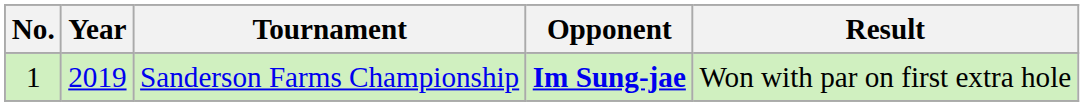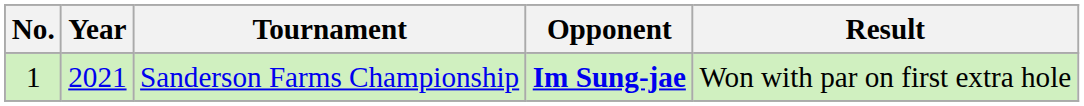 <table class="wikitable" style="font-size:95%;">
 <tr>
 <th>No.</th>
 <th>Year</th>
 <th>Tournament</th>
 <th>Opponent</th>
 <th>Result</th>
 </tr>
 <tr style="background:#D0F0C0;">
 <td align=center>1</td>
-<td><a href='#'>2019</a></td>
+<td><a href='#'>2021</a></td>
 <td><a href='#'>Sanderson Farms Championship</a></td>
 <td><strong> <a href='#'>Im Sung-jae</a></strong></td>
 <td>Won with par on first extra hole</td>
 </tr>
 </table>
